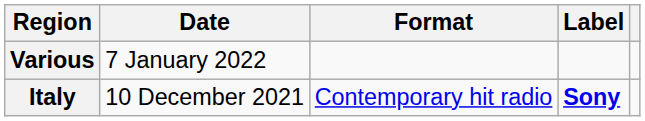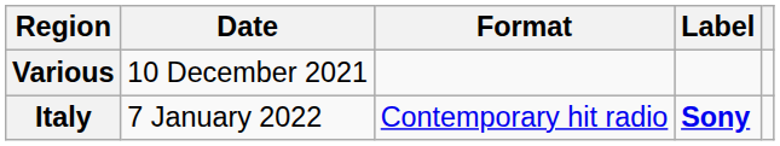 <table class="wikitable plainrowheaders">
 <tr>
 <th scope="col">Region</th>
 <th scope="col">Date</th>
 <th scope="col">Format</th>
 <th scope="col">Label</th>
 <th scope="col"></th>
 </tr>
 <tr>
 <th scope="row">Various</th>
-<td>7 January 2022</td>
+<td>10 December 2021</td>
 <td></td>
 <td></td>
 <td></td>
 </tr>
 <tr>
 <th scope="row">Italy</th>
-<td>10 December 2021</td>
+<td>7 January 2022</td>
 <td><a href='#'>Contemporary hit radio</a></td>
 <td><strong><a href='#'>Sony</a></strong></td>
 <td></td>
 </tr>
 </table>
